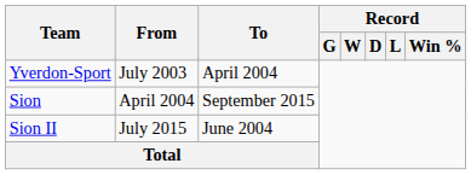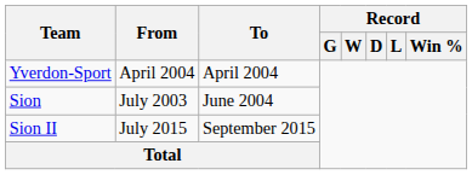 <table class="wikitable" style="text-align: center">
 <tr>
 <th rowspan="2">Team</th>
 <th rowspan="2">From</th>
 <th rowspan="2">To</th>
 <th colspan="5">Record</th>
 </tr>
 <tr>
 <th>G</th>
 <th>W</th>
 <th>D</th>
 <th>L</th>
 <th>Win %</th>
 </tr>
 <tr>
 <td align="left"><a href='#'>Yverdon-Sport</a></td>
-<td align="left">July 2003</td>
+<td align=left>April 2004</td>
 <td align="left">April 2004<br></td>
 </tr>
 <tr>
 <td align=left><a href='#'>Sion</a></td>
-<td align=left>April 2004</td>
-<td align=left>September 2015<br></td>
+<td align="left">July 2003</td>
+<td align=left>June 2004<br></td>
 </tr>
 <tr>
 <td align=left><a href='#'>Sion II</a></td>
 <td align=left>July 2015</td>
-<td align=left>June 2004<br></td>
+<td align=left>September 2015<br></td>
 </tr>
 <tr>
 <th colspan="3">Total<br></th>
 </tr>
 </table>
